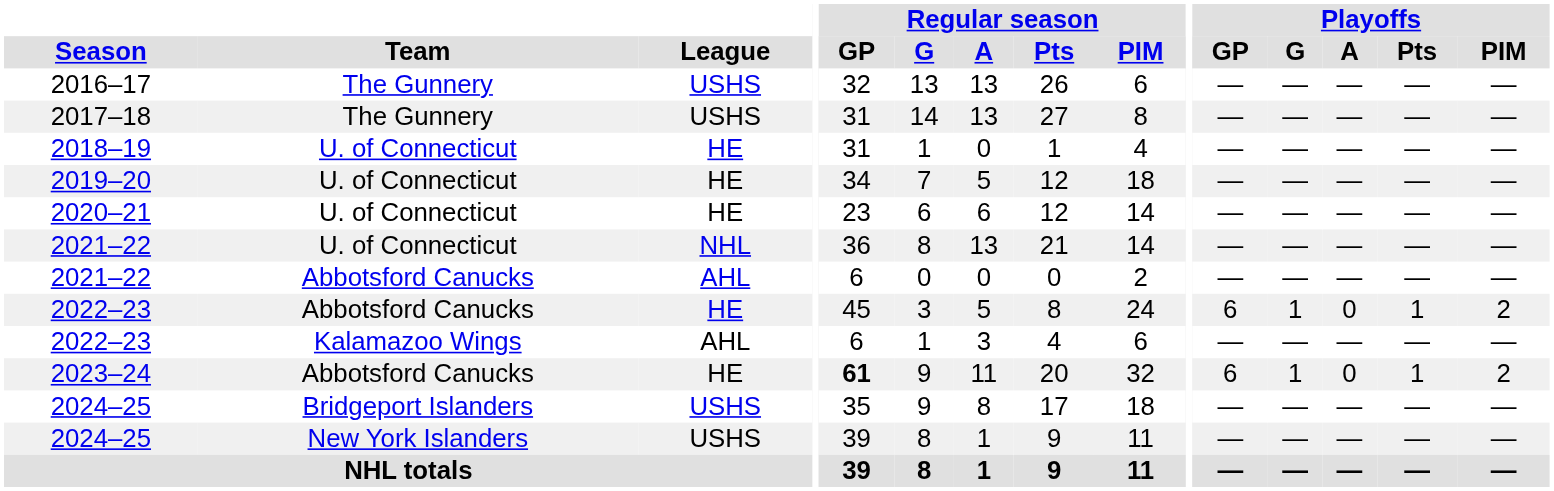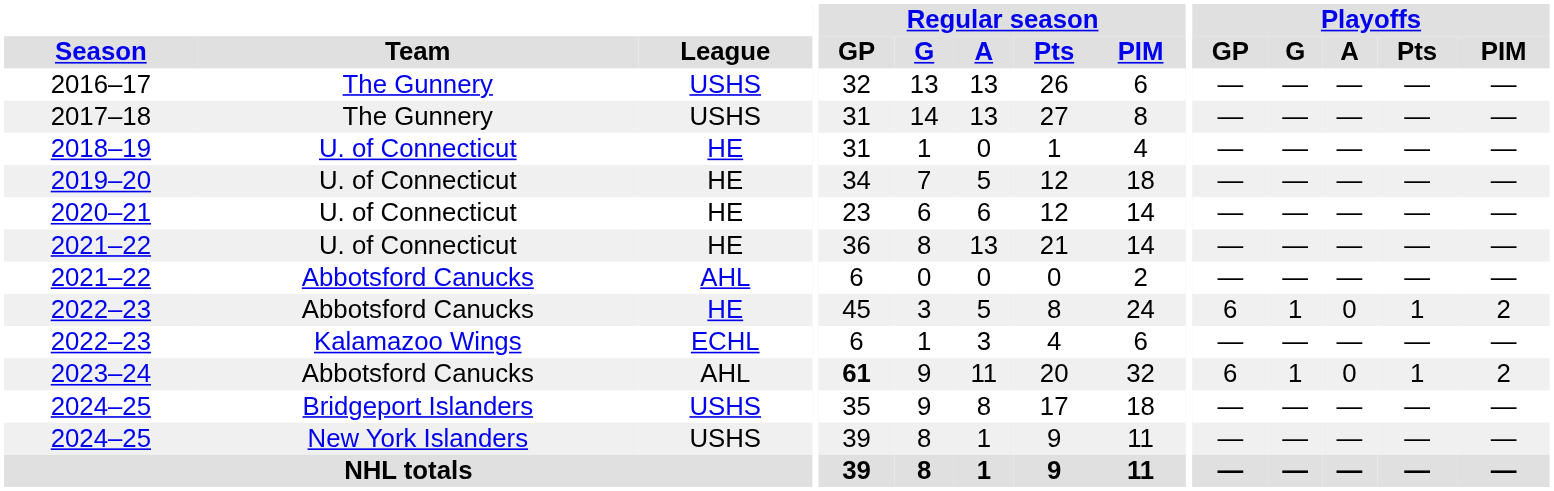 <table border="0" cellpadding="1" cellspacing="0" style="text-align:center; width:60em">
 <tr bgcolor="#e0e0e0">
 <th colspan="3" bgcolor="#ffffff"></th>
 <th rowspan="99" bgcolor="#ffffff"></th>
 <th colspan="5"><a href='#'>Regular season</a></th>
 <th rowspan="99" bgcolor="#ffffff"></th>
 <th colspan="5"><a href='#'>Playoffs</a></th>
 </tr>
 <tr bgcolor="#e0e0e0">
 <th><a href='#'>Season</a></th>
 <th>Team</th>
 <th>League</th>
 <th>GP</th>
 <th><a href='#'>G</a></th>
 <th><a href='#'>A</a></th>
 <th><a href='#'>Pts</a></th>
 <th><a href='#'>PIM</a></th>
 <th>GP</th>
 <th>G</th>
 <th>A</th>
 <th>Pts</th>
 <th>PIM</th>
 </tr>
 <tr>
 <td>2016–17</td>
 <td><a href='#'>The Gunnery</a></td>
 <td><a href='#'>USHS</a></td>
 <td>32</td>
 <td>13</td>
 <td>13</td>
 <td>26</td>
 <td>6</td>
 <td>—</td>
 <td>—</td>
 <td>—</td>
 <td>—</td>
 <td>—</td>
 </tr>
 <tr bgcolor="#f0f0f0">
 <td>2017–18</td>
 <td>The Gunnery</td>
 <td>USHS</td>
 <td>31</td>
 <td>14</td>
 <td>13</td>
 <td>27</td>
 <td>8</td>
 <td>—</td>
 <td>—</td>
 <td>—</td>
 <td>—</td>
 <td>—</td>
 </tr>
 <tr>
 <td><a href='#'>2018–19</a></td>
 <td><a href='#'>U. of Connecticut</a></td>
 <td><a href='#'>HE</a></td>
 <td>31</td>
 <td>1</td>
 <td>0</td>
 <td>1</td>
 <td>4</td>
 <td>—</td>
 <td>—</td>
 <td>—</td>
 <td>—</td>
 <td>—</td>
 </tr>
 <tr bgcolor="#f0f0f0">
 <td><a href='#'>2019–20</a></td>
 <td>U. of Connecticut</td>
 <td>HE</td>
 <td>34</td>
 <td>7</td>
 <td>5</td>
 <td>12</td>
 <td>18</td>
 <td>—</td>
 <td>—</td>
 <td>—</td>
 <td>—</td>
 <td>—</td>
 </tr>
 <tr>
 <td><a href='#'>2020–21</a></td>
 <td>U. of Connecticut</td>
 <td>HE</td>
 <td>23</td>
 <td>6</td>
 <td>6</td>
 <td>12</td>
 <td>14</td>
 <td>—</td>
 <td>—</td>
 <td>—</td>
 <td>—</td>
 <td>—</td>
 </tr>
 <tr bgcolor="#f0f0f0">
 <td><a href='#'>2021–22</a></td>
 <td>U. of Connecticut</td>
-<td><a href='#'>NHL</a></td>
+<td>HE</td>
 <td>36</td>
 <td>8</td>
 <td>13</td>
 <td>21</td>
 <td>14</td>
 <td>—</td>
 <td>—</td>
 <td>—</td>
 <td>—</td>
 <td>—</td>
 </tr>
 <tr>
 <td><a href='#'>2021–22</a></td>
 <td><a href='#'>Abbotsford Canucks</a></td>
 <td><a href='#'>AHL</a></td>
 <td>6</td>
 <td>0</td>
 <td>0</td>
 <td>0</td>
 <td>2</td>
 <td>—</td>
 <td>—</td>
 <td>—</td>
 <td>—</td>
 <td>—</td>
 </tr>
 <tr bgcolor="#f0f0f0">
 <td><a href='#'>2022–23</a></td>
 <td>Abbotsford Canucks</td>
 <td><a href='#'>HE</a></td>
 <td>45</td>
 <td>3</td>
 <td>5</td>
 <td>8</td>
 <td>24</td>
 <td>6</td>
 <td>1</td>
 <td>0</td>
 <td>1</td>
 <td>2</td>
 </tr>
 <tr>
 <td><a href='#'>2022–23</a></td>
 <td><a href='#'>Kalamazoo Wings</a></td>
-<td>AHL</td>
+<td><a href='#'>ECHL</a></td>
 <td>6</td>
 <td>1</td>
 <td>3</td>
 <td>4</td>
 <td>6</td>
 <td>—</td>
 <td>—</td>
 <td>—</td>
 <td>—</td>
 <td>—</td>
 </tr>
 <tr bgcolor="#f0f0f0">
 <td><a href='#'>2023–24</a></td>
 <td>Abbotsford Canucks</td>
-<td>HE</td>
+<td>AHL</td>
 <td><strong>61</strong></td>
 <td>9</td>
 <td>11</td>
 <td>20</td>
 <td>32</td>
 <td>6</td>
 <td>1</td>
 <td>0</td>
 <td>1</td>
 <td>2</td>
 </tr>
 <tr>
 <td><a href='#'>2024–25</a></td>
 <td><a href='#'>Bridgeport Islanders</a></td>
 <td><a href='#'>USHS</a></td>
 <td>35</td>
 <td>9</td>
 <td>8</td>
 <td>17</td>
 <td>18</td>
 <td>—</td>
 <td>—</td>
 <td>—</td>
 <td>—</td>
 <td>—</td>
 </tr>
 <tr bgcolor="#f0f0f0">
 <td><a href='#'>2024–25</a></td>
 <td><a href='#'>New York Islanders</a></td>
 <td>USHS</td>
 <td>39</td>
 <td>8</td>
 <td>1</td>
 <td>9</td>
 <td>11</td>
 <td>—</td>
 <td>—</td>
 <td>—</td>
 <td>—</td>
 <td>—</td>
 </tr>
 <tr bgcolor="#e0e0e0">
 <th colspan="3">NHL totals</th>
 <th>39</th>
 <th>8</th>
 <th>1</th>
 <th>9</th>
 <th>11</th>
 <th>—</th>
 <th>—</th>
 <th>—</th>
 <th>—</th>
 <th>—</th>
 </tr>
 </table>
